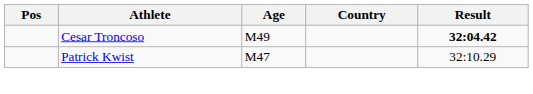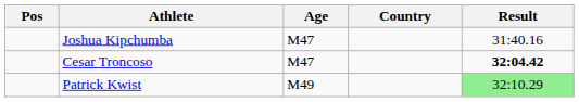 <table class="wikitable"  style="text-align:center; width:50%;">
 <tr>
 <th>Pos</th>
 <th>Athlete</th>
 <th>Age</th>
 <th>Country</th>
 <th>Result</th>
 </tr>
 <tr>
 <td align=center></td>
+<td align=left><a href='#'>Joshua Kipchumba</a></td>
+<td align=left>M47</td>
+<td align=left></td>
+<td>31:40.16</td>
+</tr>
+<tr>
+<td align=center></td>
 <td align=left><a href='#'>Cesar Troncoso</a></td>
-<td align=left>M49</td>
+<td align=left>M47</td>
 <td align=left></td>
 <td><strong>32:04.42</strong></td>
 </tr>
 <tr>
 <td align=center></td>
 <td align=left><a href='#'>Patrick Kwist</a></td>
-<td align=left>M47</td>
+<td align=left>M49</td>
 <td align=left></td>
-<td>32:10.29</td>
+<td style="background: lightgreen;">32:10.29</td>
 </tr>
 </table>
